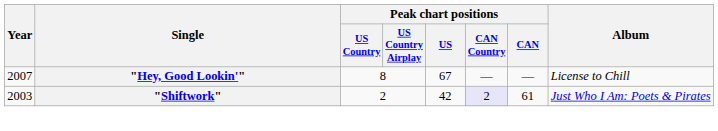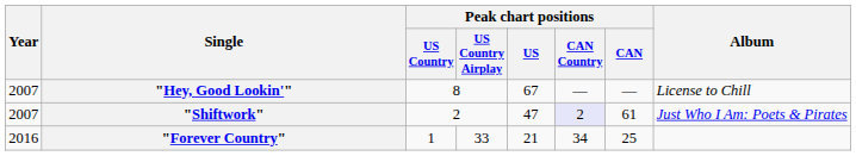 <table class="wikitable plainrowheaders" style="text-align:center;">
 <tr>
 <th rowspan="2">Year</th>
 <th rowspan="2" style="width:24em;">Single</th>
 <th colspan="5">Peak chart positions</th>
 <th rowspan="2">Album</th>
 </tr>
 <tr style="font-size:smaller;">
 <th width=45><a href='#'>US Country</a><br></th>
 <th width=45><a href='#'>US Country Airplay</a><br></th>
 <th width=45><a href='#'>US</a><br></th>
 <th width=45><a href='#'>CAN Country</a><br></th>
 <th width=45><a href='#'>CAN</a><br></th>
 </tr>
 <tr>
 <td>2007</td>
 <th scope="row">"<a href='#'>Hey, Good Lookin'</a>"<br></th>
 <td colspan="2">8</td>
 <td>67</td>
 <td>—</td>
 <td>—</td>
 <td align="left"><em>License to Chill</em></td>
 </tr>
 <tr>
-<td>2003</td>
+<td>2007</td>
 <th scope="row">"<a href='#'>Shiftwork</a>"<br></th>
 <td colspan="2">2</td>
-<td>42</td>
+<td>47</td>
 <td style="background: lavender;">2</td>
 <td>61</td>
 <td align="left"><em><a href='#'>Just Who I Am: Poets & Pirates</a></em></td>
 </tr>
+<tr>
+<td>2016</td>
+<th scope="row">"<a href='#'>Forever Country</a>"<br></th>
+<td>1</td>
+<td>33</td>
+<td>21</td>
+<td>34</td>
+<td>25</td>
+<td></td>
+</tr>
 </table>
